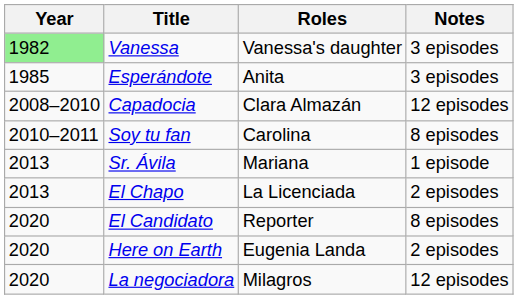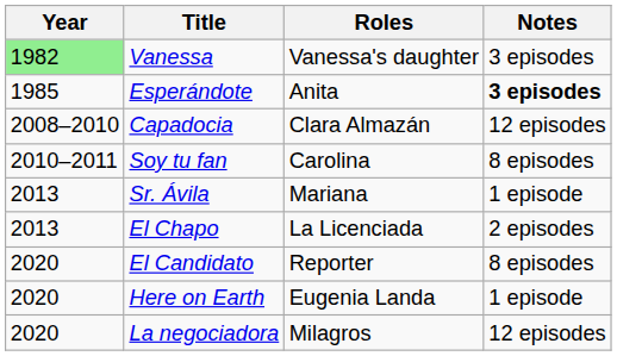 <table class="wikitable sortable">
 <tr>
 <th>Year</th>
 <th>Title</th>
 <th>Roles</th>
 <th>Notes</th>
 </tr>
 <tr>
 <td style="background: lightgreen;">1982</td>
 <td><em><a href='#'>Vanessa</a></em></td>
 <td>Vanessa's daughter</td>
 <td>3 episodes</td>
 </tr>
 <tr>
 <td>1985</td>
 <td><em><a href='#'>Esperándote</a></em></td>
 <td>Anita</td>
-<td>3 episodes</td>
+<td><strong>3 episodes</strong></td>
 </tr>
 <tr>
 <td>2008–2010</td>
 <td><em><a href='#'>Capadocia</a></em></td>
 <td>Clara Almazán</td>
 <td>12 episodes</td>
 </tr>
 <tr>
 <td>2010–2011</td>
 <td><em><a href='#'>Soy tu fan</a></em></td>
 <td>Carolina</td>
 <td>8 episodes</td>
 </tr>
 <tr>
 <td>2013</td>
 <td><em><a href='#'>Sr. Ávila</a></em></td>
 <td>Mariana</td>
 <td>1 episode</td>
 </tr>
 <tr>
 <td>2013</td>
 <td><em><a href='#'>El Chapo</a></em></td>
 <td>La Licenciada</td>
 <td>2 episodes</td>
 </tr>
 <tr>
 <td>2020</td>
 <td><em><a href='#'>El Candidato</a></em></td>
 <td>Reporter</td>
 <td>8 episodes</td>
 </tr>
 <tr>
 <td>2020</td>
 <td><em><a href='#'>Here on Earth</a></em></td>
 <td>Eugenia Landa</td>
-<td>2 episodes</td>
+<td>1 episode</td>
 </tr>
 <tr>
 <td>2020</td>
 <td><em><a href='#'>La negociadora</a></em></td>
 <td>Milagros</td>
 <td>12 episodes</td>
 </tr>
 </table>
